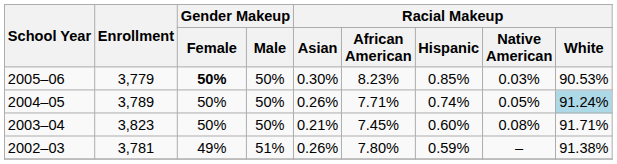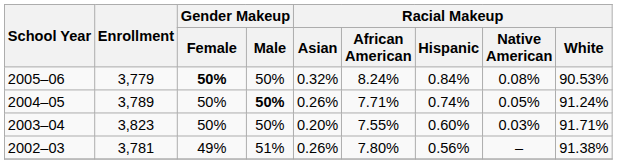 <table class="wikitable" style="font-size: 95%;">
 <tr>
 <th rowspan="2">School Year</th>
 <th rowspan="2">Enrollment</th>
 <th colspan="2">Gender Makeup</th>
 <th colspan="5">Racial Makeup</th>
 </tr>
 <tr>
 <th>Female</th>
 <th>Male</th>
 <th>Asian</th>
 <th>African <br>American</th>
 <th>Hispanic</th>
 <th>Native <br>American</th>
 <th>White</th>
 </tr>
 <tr>
 <td align="left">2005–06</td>
 <td align="center">3,779</td>
 <td align="center"><strong>50%</strong></td>
 <td align="center">50%</td>
-<td align="center">0.30%</td>
-<td align="center">8.23%</td>
-<td align="center">0.85%</td>
-<td align="center">0.03%</td>
+<td align="center">0.32%</td>
+<td align="center">8.24%</td>
+<td align="center">0.84%</td>
+<td align="center">0.08%</td>
 <td align="center">90.53%</td>
 </tr>
 <tr>
 <td align="left">2004–05</td>
 <td align="center">3,789</td>
 <td align="center">50%</td>
-<td align="center">50%</td>
+<td align="center"><strong>50%</strong></td>
 <td align="center">0.26%</td>
 <td align="center">7.71%</td>
 <td align="center">0.74%</td>
 <td align="center">0.05%</td>
-<td align="center" style="background: lightblue;">91.24%</td>
+<td align="center">91.24%</td>
 </tr>
 <tr>
 <td align="left">2003–04</td>
 <td align="center">3,823</td>
 <td align="center">50%</td>
 <td align="center">50%</td>
-<td align="center">0.21%</td>
-<td align="center">7.45%</td>
+<td align="center">0.20%</td>
+<td align="center">7.55%</td>
 <td align="center">0.60%</td>
-<td align="center">0.08%</td>
+<td align="center">0.03%</td>
 <td align="center">91.71%</td>
 </tr>
 <tr>
 <td align="left">2002–03</td>
 <td align="center">3,781</td>
 <td align="center">49%</td>
 <td align="center">51%</td>
 <td align="center">0.26%</td>
 <td align="center">7.80%</td>
-<td align="center">0.59%</td>
+<td align="center">0.56%</td>
 <td align="center">–</td>
 <td align="center">91.38%</td>
 </tr>
 <tr>
 </tr>
 </table>
